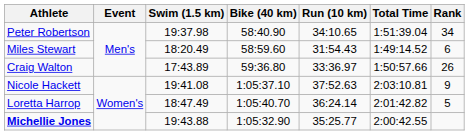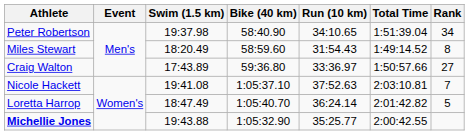 <table class="wikitable" style="font-size:90%">
 <tr>
 <th>Athlete</th>
 <th>Event</th>
 <th>Swim (1.5 km)</th>
 <th>Bike (40 km)</th>
 <th>Run (10 km)</th>
 <th>Total Time</th>
 <th>Rank</th>
 </tr>
 <tr align=center>
 <td align=left><a href='#'>Peter Robertson</a></td>
 <td rowspan=3><a href='#'>Men's</a></td>
 <td>19:37.98</td>
 <td>58:40.90</td>
 <td>34:10.65</td>
 <td>1:51:39.04</td>
 <td>34</td>
 </tr>
 <tr align=center>
 <td align=left><a href='#'>Miles Stewart</a></td>
 <td>18:20.49</td>
 <td>58:59.60</td>
 <td>31:54.43</td>
 <td>1:49:14.52</td>
-<td>6</td>
+<td>8</td>
 </tr>
 <tr align=center>
 <td align=left><a href='#'>Craig Walton</a></td>
 <td>17:43.89</td>
 <td>59:36.80</td>
 <td>33:36.97</td>
 <td>1:50:57.66</td>
-<td>26</td>
+<td>27</td>
 </tr>
 <tr align=center>
 <td align=left><a href='#'>Nicole Hackett</a></td>
 <td rowspan=3><a href='#'>Women's</a></td>
 <td>19:41.08</td>
 <td>1:05:37.10</td>
 <td>37:52.63</td>
 <td>2:03:10.81</td>
-<td>9</td>
+<td>7</td>
 </tr>
 <tr align=center>
 <td align=left><a href='#'>Loretta Harrop</a></td>
 <td>18:47.49</td>
 <td>1:05:40.70</td>
 <td>36:24.14</td>
 <td>2:01:42.82</td>
 <td>5</td>
 </tr>
 <tr align=center>
 <td align=left><strong><a href='#'>Michellie Jones</a></strong></td>
 <td>19:43.88</td>
 <td>1:05:32.90</td>
 <td>35:25.77</td>
 <td>2:00:42.55</td>
 <td></td>
 </tr>
 </table>
